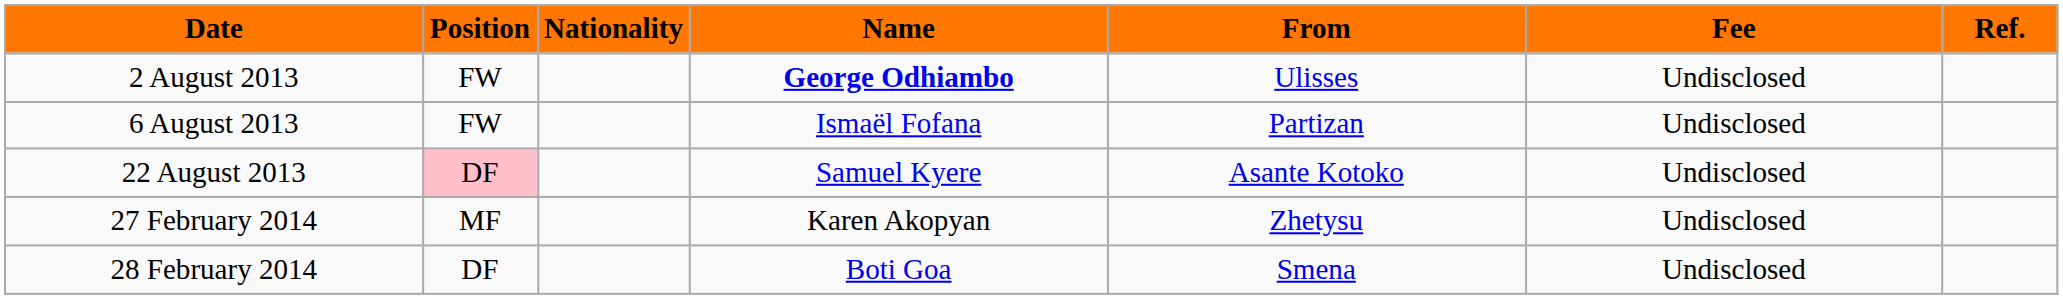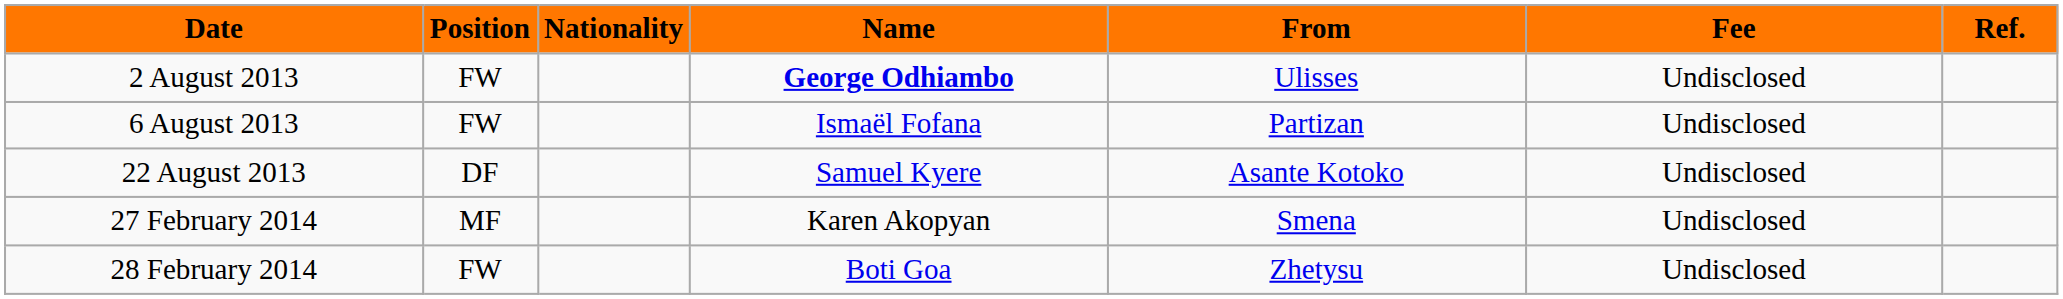 <table class="wikitable"  style="text-align:center; font-size:90%; ">
 <tr>
 <th style="background:#FF7700; color:#000000; width:200px;">Date</th>
 <th style="background:#FF7700; color:#000000; width:50px;">Position</th>
 <th style="background:#FF7700; color:#000000; width:50px;">Nationality</th>
 <th style="background:#FF7700; color:#000000; width:200px;">Name</th>
 <th style="background:#FF7700; color:#000000; width:200px;">From</th>
 <th style="background:#FF7700; color:#000000; width:200px;">Fee</th>
 <th style="background:#FF7700; color:#000000; width:50px;">Ref.</th>
 </tr>
 <tr>
 <td>2 August 2013</td>
 <td>FW</td>
 <td></td>
 <td><strong><a href='#'>George Odhiambo</a></strong></td>
 <td><a href='#'>Ulisses</a></td>
 <td>Undisclosed</td>
 <td></td>
 </tr>
 <tr>
 <td>6 August 2013</td>
 <td>FW</td>
 <td></td>
 <td><a href='#'>Ismaël Fofana</a></td>
 <td><a href='#'>Partizan</a></td>
 <td>Undisclosed</td>
 <td></td>
 </tr>
 <tr>
 <td>22 August 2013</td>
-<td style="background: pink;">DF</td>
+<td>DF</td>
 <td></td>
 <td><a href='#'>Samuel Kyere</a></td>
 <td><a href='#'>Asante Kotoko</a></td>
 <td>Undisclosed</td>
 <td></td>
 </tr>
 <tr>
 <td>27 February 2014</td>
 <td>MF</td>
 <td></td>
 <td>Karen Akopyan</td>
-<td><a href='#'>Zhetysu</a></td>
+<td><a href='#'>Smena</a></td>
 <td>Undisclosed</td>
 <td></td>
 </tr>
 <tr>
 <td>28 February 2014</td>
-<td>DF</td>
+<td>FW</td>
 <td></td>
 <td><a href='#'>Boti Goa</a></td>
-<td><a href='#'>Smena</a></td>
+<td><a href='#'>Zhetysu</a></td>
 <td>Undisclosed</td>
 <td></td>
 </tr>
 </table>
